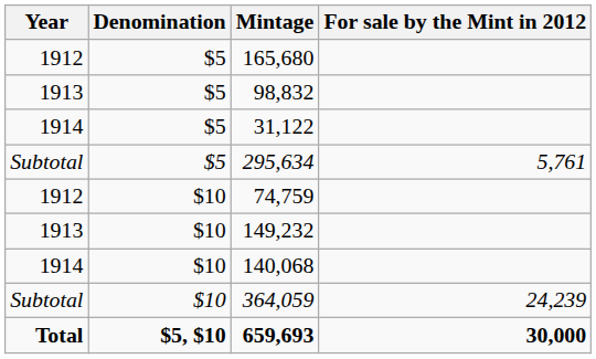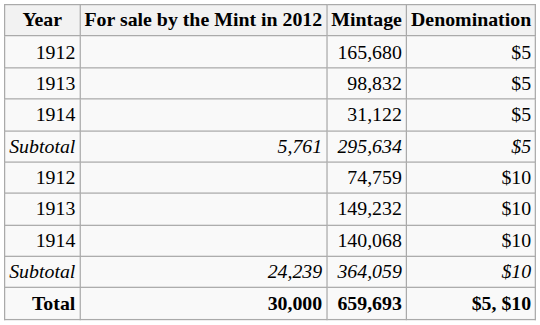 <table class="wikitable" style="text-align:right;">
 <tr>
 <th>Year</th>
+<th>For sale by the Mint in 2012</th>
+<th>Mintage</th>
 <th>Denomination</th>
-<th>Mintage</th>
-<th>For sale by the Mint in 2012</th>
 </tr>
 <tr>
 <td>1912</td>
+<td></td>
+<td>165,680</td>
 <td>$5</td>
-<td>165,680</td>
-<td></td>
 </tr>
 <tr>
 <td>1913</td>
+<td></td>
+<td>98,832</td>
 <td>$5</td>
-<td>98,832</td>
-<td></td>
 </tr>
 <tr>
 <td>1914</td>
+<td></td>
+<td>31,122</td>
 <td>$5</td>
-<td>31,122</td>
-<td></td>
 </tr>
 <tr>
 <td><em>Subtotal</em></td>
+<td><em>5,761</em></td>
+<td><em>295,634</em></td>
 <td><em>$5</em></td>
-<td><em>295,634</em></td>
-<td><em>5,761</em></td>
 </tr>
 <tr>
 <td>1912</td>
+<td></td>
+<td>74,759</td>
 <td>$10</td>
-<td>74,759</td>
-<td></td>
 </tr>
 <tr>
 <td>1913</td>
+<td></td>
+<td>149,232</td>
 <td>$10</td>
-<td>149,232</td>
-<td></td>
 </tr>
 <tr>
 <td>1914</td>
+<td></td>
+<td>140,068</td>
 <td>$10</td>
-<td>140,068</td>
-<td></td>
 </tr>
 <tr>
 <td><em>Subtotal</em></td>
+<td><em>24,239</em></td>
+<td><em>364,059</em></td>
 <td><em>$10</em></td>
-<td><em>364,059</em></td>
-<td><em>24,239</em></td>
 </tr>
 <tr>
 <td><strong>Total</strong></td>
+<td><strong>30,000</strong></td>
+<td><strong>659,693</strong></td>
 <td><strong>$5, $10</strong></td>
-<td><strong>659,693</strong></td>
-<td><strong>30,000</strong></td>
 </tr>
 </table>
